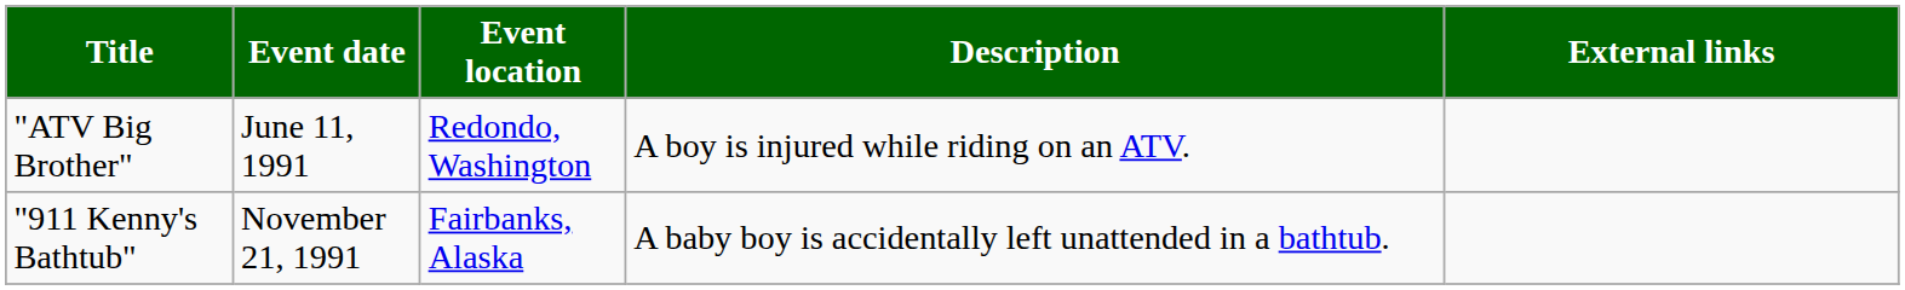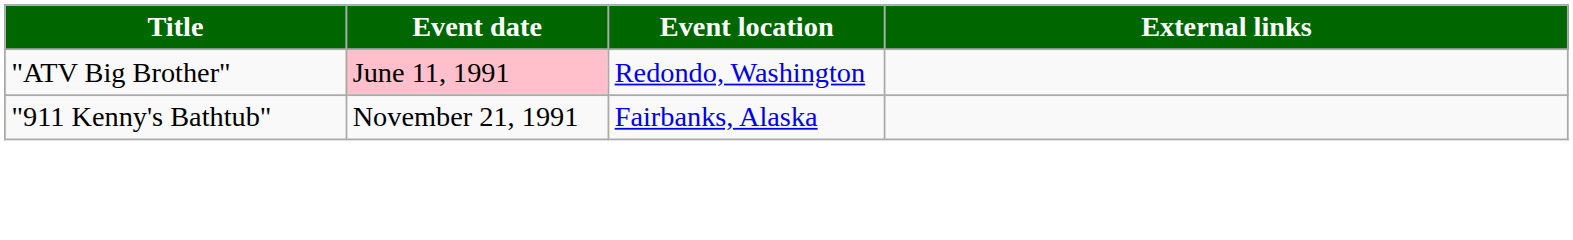 <table class="wikitable" style="width: 100%;">
 <tr>
 <th style="background: #006600; color: #FFFFFF; width: 10%;">Title</th>
 <th style="background: #006600; color: #FFFFFF; width: 7%;">Event date</th>
 <th style="background: #006600; color: #FFFFFF; width: 7%;">Event location</th>
-<th style="background: #006600; color: #FFFFFF; width: 36%;">Description</th>
 <th style="background: #006600; color: #FFFFFF; width: 20%;">External links</th>
 </tr>
 <tr>
 <td>"ATV Big Brother"</td>
-<td>June 11, 1991</td>
+<td style="background: pink;">June 11, 1991</td>
 <td><a href='#'>Redondo, Washington</a></td>
-<td>A boy is injured while riding on an <a href='#'>ATV</a>.</td>
 <td></td>
 </tr>
 <tr>
 <td>"911 Kenny's Bathtub"</td>
 <td>November 21, 1991</td>
 <td><a href='#'>Fairbanks, Alaska</a></td>
-<td>A baby boy is accidentally left unattended in a <a href='#'>bathtub</a>.</td>
 <td></td>
 </tr>
 </table>
